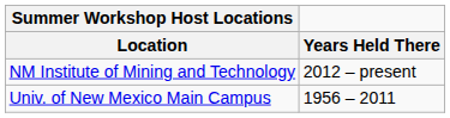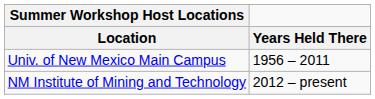 <table class="wikitable collapsible">
 <tr>
 <th>Summer Workshop Host Locations</th>
 </tr>
 <tr>
 <th>Location</th>
 <th>Years Held There</th>
 </tr>
 <tr>
+<td><a href='#'>Univ. of New Mexico Main Campus</a></td>
+<td>1956 – 2011</td>
+</tr>
+<tr>
 <td><a href='#'>NM Institute of Mining and Technology</a></td>
 <td>2012 – present</td>
 </tr>
-<tr>
-<td><a href='#'>Univ. of New Mexico Main Campus</a></td>
-<td>1956 – 2011</td>
-</tr>
 </table>
